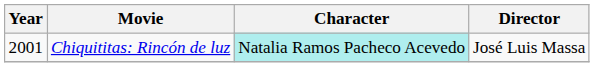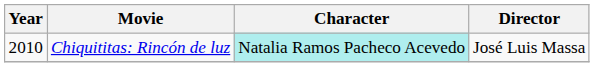 <table class="wikitable" style="font-size: 90%;">
 <tr>
 <th>Year</th>
 <th>Movie</th>
 <th>Character</th>
 <th>Director</th>
 </tr>
 <tr>
-<td>2001</td>
+<td>2010</td>
 <td><em><a href='#'>Chiquititas: Rincón de luz</a></em></td>
 <td style="background: paleturquoise;">Natalia Ramos Pacheco Acevedo</td>
 <td>José Luis Massa</td>
 </tr>
 <tr>
 </tr>
 </table>
